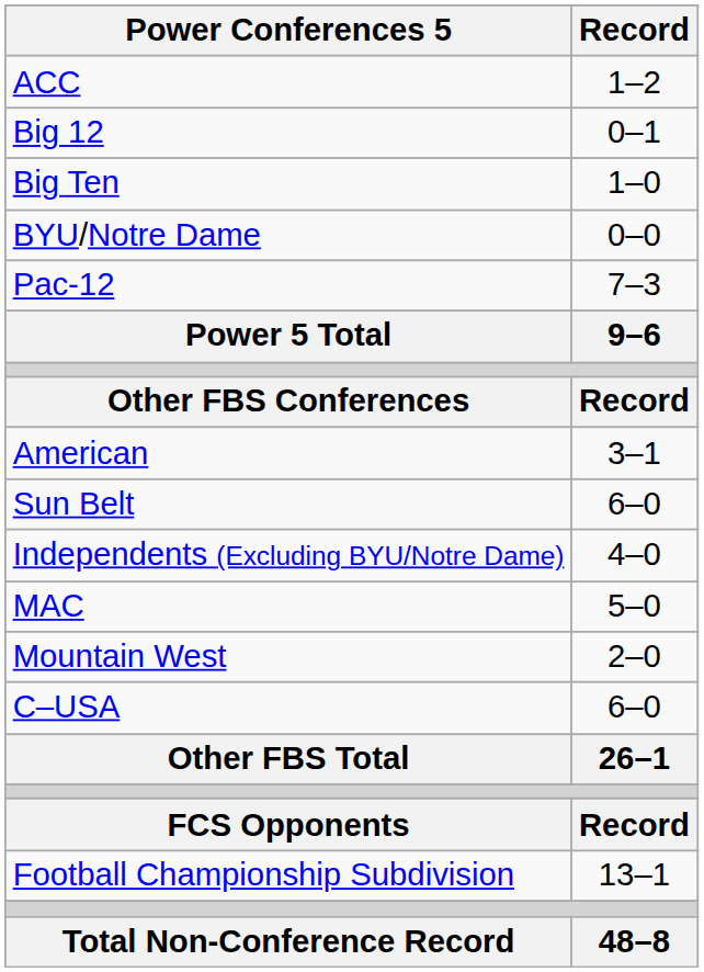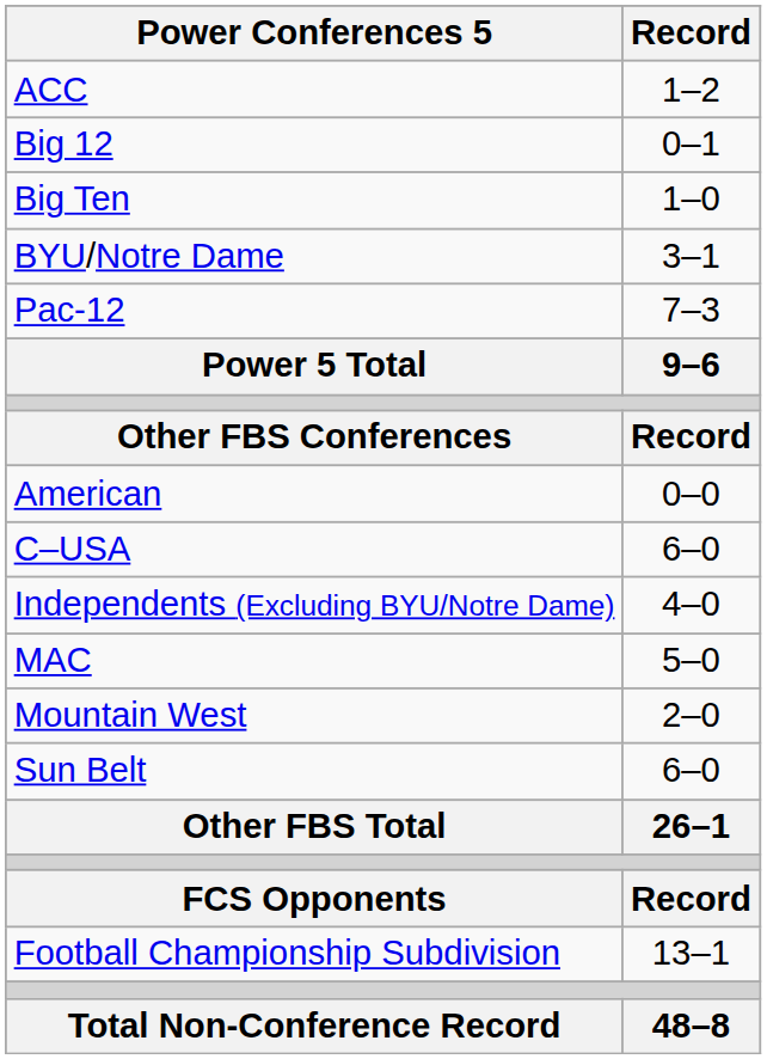 <table class="wikitable">
 <tr>
 <th>Power Conferences 5</th>
 <th>Record</th>
 </tr>
 <tr>
 <td><a href='#'>ACC</a></td>
 <td align=center>1–2</td>
 </tr>
 <tr>
 <td><a href='#'>Big 12</a></td>
 <td align=center>0–1</td>
 </tr>
 <tr>
 <td><a href='#'>Big Ten</a></td>
 <td align=center>1–0</td>
 </tr>
 <tr>
 <td><a href='#'>BYU</a>/<a href='#'>Notre Dame</a></td>
-<td align=center>0–0</td>
+<td align=center>3–1</td>
 </tr>
 <tr>
 <td><a href='#'>Pac-12</a></td>
 <td align=center>7–3</td>
 </tr>
 <tr>
 <th>Power 5 Total</th>
 <th>9–6</th>
 </tr>
 <tr>
 <th colspan="2" style="background:lightgrey;"></th>
 </tr>
 <tr>
 <th>Other FBS Conferences</th>
 <th>Record</th>
 </tr>
 <tr>
 <td><a href='#'>American</a></td>
-<td align=center>3–1</td>
+<td align=center>0–0</td>
 </tr>
 <tr>
-<td><a href='#'>Sun Belt</a></td>
+<td><a href='#'>C–USA</a></td>
 <td align=center>6–0</td>
 </tr>
 <tr>
 <td><a href='#'>Independents <small>(Excluding BYU/Notre Dame)</small></a></td>
 <td align=center>4–0</td>
 </tr>
 <tr>
 <td><a href='#'>MAC</a></td>
 <td align=center>5–0</td>
 </tr>
 <tr>
 <td><a href='#'>Mountain West</a></td>
 <td align=center>2–0</td>
 </tr>
 <tr>
-<td><a href='#'>C–USA</a></td>
+<td><a href='#'>Sun Belt</a></td>
 <td align=center>6–0</td>
 </tr>
 <tr>
 <th>Other FBS Total</th>
 <th>26–1</th>
 </tr>
 <tr>
 <th colspan="2" style="background:lightgrey;"></th>
 </tr>
 <tr>
 <th>FCS Opponents</th>
 <th>Record</th>
 </tr>
 <tr>
 <td><a href='#'>Football Championship Subdivision</a></td>
 <td align=center>13–1</td>
 </tr>
 <tr>
 <th colspan="2" style="background:lightgrey;"></th>
 </tr>
 <tr>
 <th>Total Non-Conference Record</th>
 <th>48–8</th>
 </tr>
 </table>
